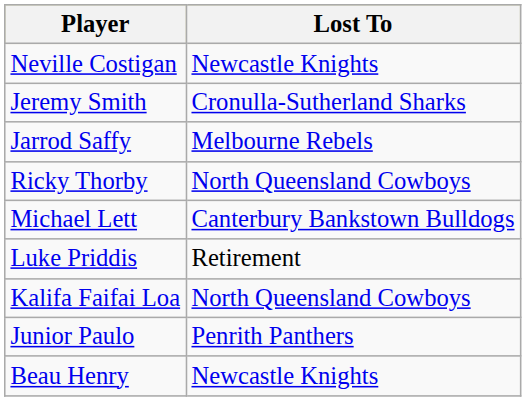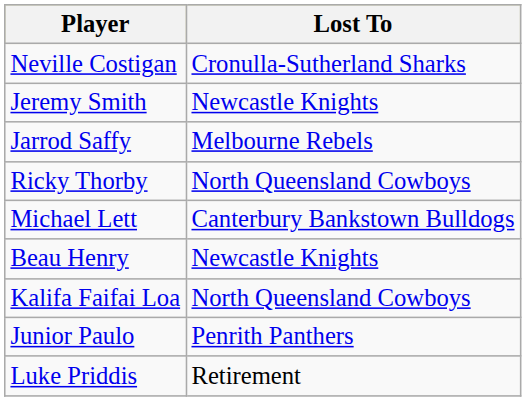 <table class="wikitable">
 <tr bgcolor=#bdb76b>
 <th>Player</th>
 <th>Lost To</th>
 </tr>
 <tr>
 <td><a href='#'>Neville Costigan</a></td>
-<td><a href='#'>Newcastle Knights</a></td>
+<td><a href='#'>Cronulla-Sutherland Sharks</a></td>
 </tr>
 <tr>
 <td><a href='#'>Jeremy Smith</a></td>
-<td><a href='#'>Cronulla-Sutherland Sharks</a></td>
+<td><a href='#'>Newcastle Knights</a></td>
 </tr>
 <tr>
 <td><a href='#'>Jarrod Saffy</a></td>
 <td><a href='#'>Melbourne Rebels</a></td>
 </tr>
 <tr>
 <td><a href='#'>Ricky Thorby</a></td>
 <td><a href='#'>North Queensland Cowboys</a></td>
 </tr>
 <tr>
 <td><a href='#'>Michael Lett</a></td>
 <td><a href='#'>Canterbury Bankstown Bulldogs</a></td>
 </tr>
 <tr>
-<td><a href='#'>Luke Priddis</a></td>
-<td>Retirement</td>
+<td><a href='#'>Beau Henry</a></td>
+<td><a href='#'>Newcastle Knights</a></td>
 </tr>
 <tr>
 <td><a href='#'>Kalifa Faifai Loa</a></td>
 <td><a href='#'>North Queensland Cowboys</a></td>
 </tr>
 <tr>
 <td><a href='#'>Junior Paulo</a></td>
 <td><a href='#'>Penrith Panthers</a></td>
 </tr>
 <tr>
-<td><a href='#'>Beau Henry</a></td>
-<td><a href='#'>Newcastle Knights</a></td>
+<td><a href='#'>Luke Priddis</a></td>
+<td>Retirement</td>
 </tr>
 </table>
